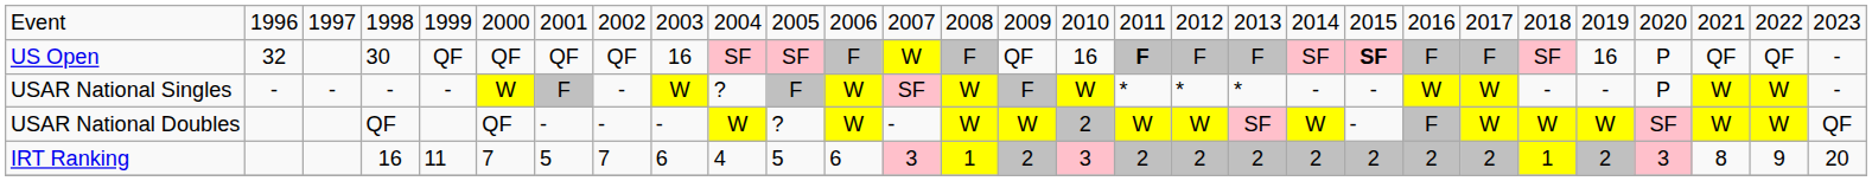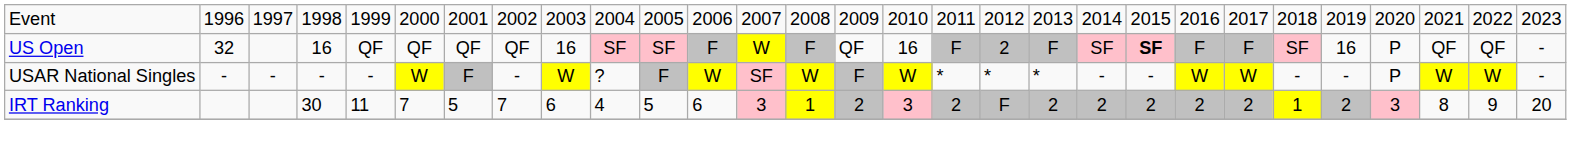 <table class="wikitable" style="font-size:90%;" align=center>
 <tr>
 <td>Event</td>
 <td>1996</td>
 <td>1997</td>
 <td>1998</td>
 <td>1999</td>
 <td>2000</td>
 <td>2001</td>
 <td>2002</td>
 <td>2003</td>
 <td>2004</td>
 <td>2005</td>
 <td>2006</td>
 <td>2007</td>
 <td>2008</td>
 <td>2009</td>
 <td>2010</td>
 <td>2011</td>
 <td>2012</td>
 <td>2013</td>
 <td>2014</td>
 <td>2015</td>
 <td>2016</td>
 <td>2017</td>
 <td>2018</td>
 <td>2019</td>
 <td>2020</td>
 <td>2021</td>
 <td>2022</td>
 <td>2023</td>
 </tr>
 <tr>
 <td align="left"><a href='#'>US Open</a></td>
 <td align=center>32</td>
 <td></td>
-<td>30</td>
+<td align=center>16</td>
 <td align=center>QF</td>
 <td align=center>QF</td>
 <td align=center>QF</td>
 <td align=center>QF</td>
 <td align=center>16</td>
 <td bgcolor=pink align=center>SF</td>
 <td bgcolor=pink align=center>SF</td>
 <td bgcolor=silver align=center>F</td>
 <td bgcolor=yellow align=center>W</td>
 <td bgcolor=silver align=center>F</td>
 <td>QF</td>
 <td align=center>16</td>
-<td bgcolor=silver align=center><strong>F</strong></td>
 <td bgcolor=silver align=center>F</td>
+<td bgcolor=silver align=center>2</td>
 <td bgcolor=silver align=center>F</td>
 <td bgcolor=pink align=center>SF</td>
 <td bgcolor=pink align=center><strong>SF</strong></td>
 <td bgcolor=silver align=center>F</td>
 <td bgcolor=silver align=center>F</td>
 <td bgcolor=pink align=center>SF</td>
 <td align=center>16</td>
 <td align=center>P</td>
 <td align=center>QF</td>
 <td align=center>QF</td>
 <td align=center>-</td>
 </tr>
 <tr>
 <td align="left">USAR National Singles</td>
 <td align=center>-</td>
 <td align=center>-</td>
 <td align=center>-</td>
 <td align=center>-</td>
 <td bgcolor=yellow align=center>W</td>
 <td bgcolor=silver align=center>F</td>
 <td align=center>-</td>
 <td bgcolor=yellow align=center>W</td>
 <td>?</td>
 <td bgcolor=silver align=center>F</td>
 <td bgcolor=yellow align=center>W</td>
 <td bgcolor=pink align=center>SF</td>
 <td bgcolor=yellow align=center>W</td>
 <td bgcolor=Silver align=center>F</td>
 <td bgcolor=yellow align=center>W</td>
 <td>*</td>
 <td>*</td>
 <td>*</td>
 <td align=center>-</td>
 <td align=center>-</td>
 <td bgcolor=yellow align=center>W</td>
 <td bgcolor=yellow align=center>W</td>
 <td align=center>-</td>
 <td align=center>-</td>
 <td align=center>P</td>
 <td bgcolor=yellow align=center>W</td>
 <td bgcolor=yellow align=center>W</td>
 <td align=center>-</td>
 </tr>
 <tr>
-<td align="left">USAR National Doubles</td>
-<td></td>
-<td></td>
-<td>QF</td>
-<td></td>
-<td>QF</td>
-<td>-</td>
-<td>-</td>
-<td>-</td>
-<td bgcolor=yellow align=center>W</td>
-<td>?</td>
-<td bgcolor=yellow align=center>W</td>
-<td>-</td>
-<td bgcolor=yellow align=center>W</td>
-<td bgcolor=yellow align=center>W</td>
-<td bgcolor=silver align=center>2</td>
-<td bgcolor=yellow align=center>W</td>
-<td bgcolor=yellow align=center>W</td>
-<td bgcolor=pink align=center>SF</td>
-<td bgcolor=yellow align=center>W</td>
-<td>-</td>
-<td bgcolor=silver align=center>F</td>
-<td bgcolor=yellow align=center>W</td>
-<td bgcolor=yellow align=center>W</td>
-<td bgcolor=yellow align=center>W</td>
-<td bgcolor=pink align=center>SF</td>
-<td bgcolor=yellow align=center>W</td>
-<td bgcolor=yellow align=center>W</td>
-<td align=center>QF</td>
-</tr>
-<tr>
 <td align="left"><a href='#'>IRT Ranking</a></td>
 <td></td>
 <td></td>
-<td align=center>16</td>
+<td>30</td>
 <td>11</td>
 <td>7</td>
 <td>5</td>
 <td>7</td>
 <td>6</td>
 <td>4</td>
 <td>5</td>
 <td>6</td>
 <td bgcolor=pink align=center>3</td>
 <td bgcolor=yellow align=center>1</td>
 <td bgcolor=silver align=center>2</td>
 <td bgcolor=pink align=center>3</td>
 <td bgcolor=silver align=center>2</td>
-<td bgcolor=silver align=center>2</td>
+<td bgcolor=silver align=center>F</td>
 <td bgcolor=silver align=center>2</td>
 <td bgcolor=silver align=center>2</td>
 <td bgcolor=silver align=center>2</td>
 <td bgcolor=silver align=center>2</td>
 <td bgcolor=silver align=center>2</td>
 <td bgcolor=yellow align=center>1</td>
 <td bgcolor=silver align=center>2</td>
 <td bgcolor=pink align=center>3</td>
 <td align=center>8</td>
 <td align=center>9</td>
 <td align=center>20</td>
 </tr>
 <tr>
 </tr>
 </table>
